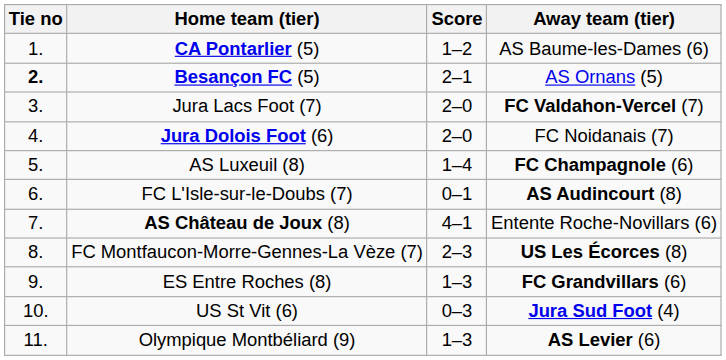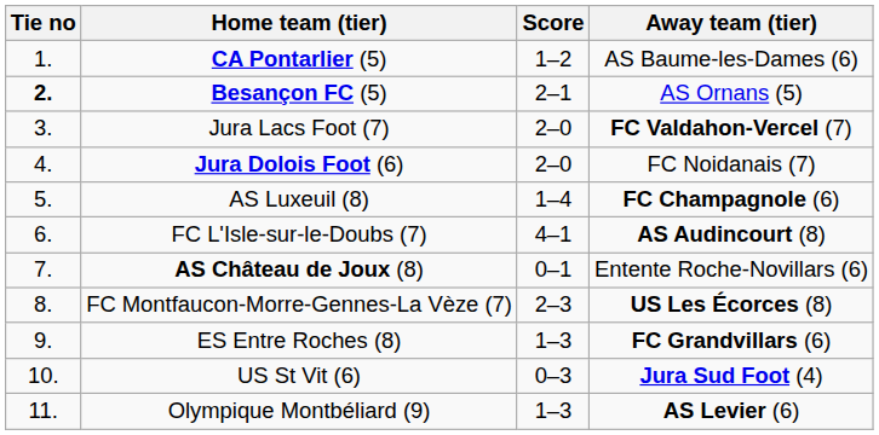 <table class="wikitable" style="text-align: center">
 <tr>
 <th>Tie no</th>
 <th>Home team (tier)</th>
 <th>Score</th>
 <th>Away team (tier)</th>
 </tr>
 <tr>
 <td>1.</td>
 <td><strong><a href='#'>CA Pontarlier</a></strong> (5)</td>
 <td>1–2</td>
 <td>AS Baume-les-Dames (6)</td>
 </tr>
 <tr>
 <td><strong>2.</strong></td>
 <td><strong><a href='#'>Besançon FC</a></strong> (5)</td>
 <td>2–1</td>
 <td><a href='#'>AS Ornans</a> (5)</td>
 </tr>
 <tr>
 <td>3.</td>
 <td>Jura Lacs Foot (7)</td>
 <td>2–0</td>
 <td><strong>FC Valdahon-Vercel</strong> (7)</td>
 </tr>
 <tr>
 <td>4.</td>
 <td><strong><a href='#'>Jura Dolois Foot</a></strong> (6)</td>
 <td>2–0</td>
 <td>FC Noidanais (7)</td>
 </tr>
 <tr>
 <td>5.</td>
 <td>AS Luxeuil (8)</td>
 <td>1–4</td>
 <td><strong>FC Champagnole</strong> (6)</td>
 </tr>
 <tr>
 <td>6.</td>
 <td>FC L'Isle-sur-le-Doubs (7)</td>
-<td>0–1 </td>
+<td>4–1</td>
 <td><strong>AS Audincourt</strong> (8)</td>
 </tr>
 <tr>
 <td>7.</td>
 <td><strong>AS Château de Joux</strong> (8)</td>
-<td>4–1</td>
+<td>0–1 </td>
 <td>Entente Roche-Novillars (6)</td>
 </tr>
 <tr>
 <td>8.</td>
 <td>FC Montfaucon-Morre-Gennes-La Vèze (7)</td>
 <td>2–3</td>
 <td><strong>US Les Écorces</strong> (8)</td>
 </tr>
 <tr>
 <td>9.</td>
 <td>ES Entre Roches (8)</td>
 <td>1–3</td>
 <td><strong>FC Grandvillars</strong> (6)</td>
 </tr>
 <tr>
 <td>10.</td>
 <td>US St Vit (6)</td>
 <td>0–3</td>
 <td><strong><a href='#'>Jura Sud Foot</a></strong> (4)</td>
 </tr>
 <tr>
 <td>11.</td>
 <td>Olympique Montbéliard (9)</td>
 <td>1–3</td>
 <td><strong>AS Levier</strong> (6)</td>
 </tr>
 </table>
